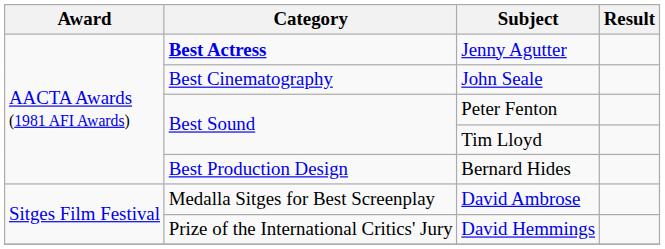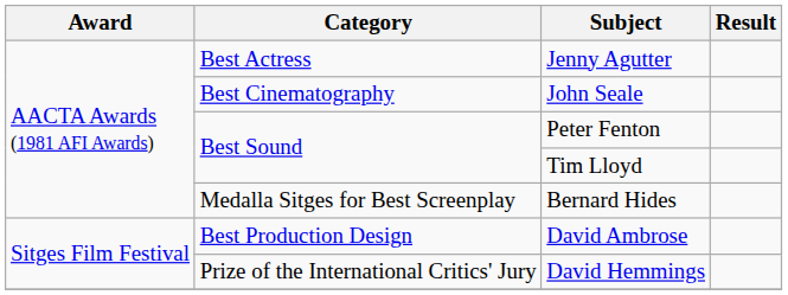 <table class="wikitable">
 <tr>
 <th>Award</th>
 <th>Category</th>
 <th>Subject</th>
 <th>Result</th>
 </tr>
 <tr>
 <td rowspan=5><a href='#'>AACTA Awards</a><br><small>(<a href='#'>1981 AFI Awards</a>)</small></td>
-<td><strong><a href='#'>Best Actress</a></strong></td>
+<td><a href='#'>Best Actress</a></td>
 <td><a href='#'>Jenny Agutter</a></td>
 <td></td>
 </tr>
 <tr>
 <td><a href='#'>Best Cinematography</a></td>
 <td><a href='#'>John Seale</a></td>
 <td></td>
 </tr>
 <tr>
 <td rowspan=2><a href='#'>Best Sound</a></td>
 <td>Peter Fenton</td>
 <td></td>
 </tr>
 <tr>
 <td>Tim Lloyd</td>
 <td></td>
 </tr>
 <tr>
-<td><a href='#'>Best Production Design</a></td>
+<td>Medalla Sitges for Best Screenplay</td>
 <td>Bernard Hides</td>
 <td></td>
 </tr>
 <tr>
 <td rowspan=2><a href='#'>Sitges Film Festival</a></td>
-<td>Medalla Sitges for Best Screenplay</td>
+<td><a href='#'>Best Production Design</a></td>
 <td><a href='#'>David Ambrose</a></td>
 <td></td>
 </tr>
 <tr>
 <td>Prize of the International Critics' Jury</td>
 <td><a href='#'>David Hemmings</a></td>
 <td></td>
 </tr>
 <tr>
 </tr>
 </table>
